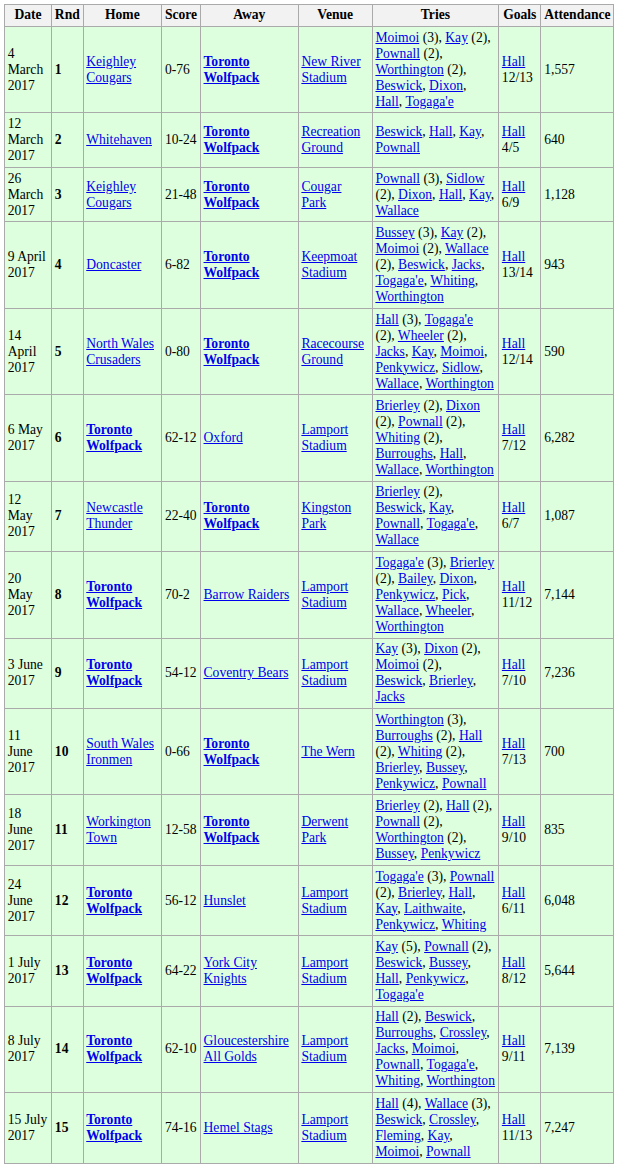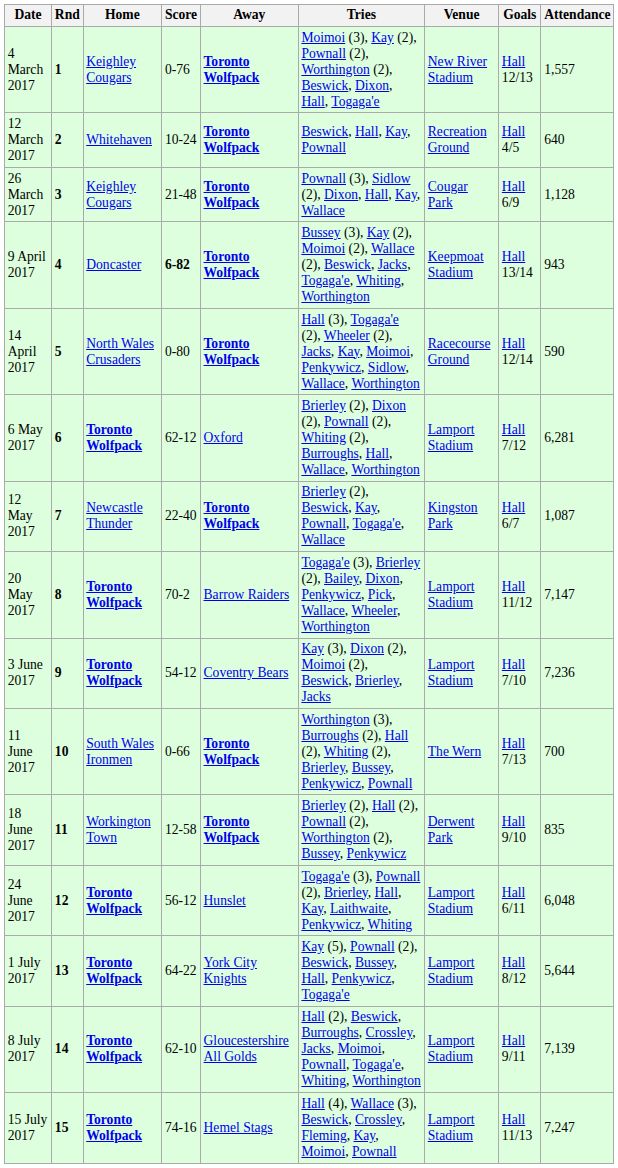 <table class="wikitable" style="font-size:85%;">
 <tr>
 <th>Date</th>
 <th>Rnd</th>
 <th>Home</th>
 <th>Score</th>
 <th>Away</th>
+<th>Tries</th>
 <th>Venue</th>
-<th>Tries</th>
 <th>Goals</th>
 <th>Attendance</th>
 </tr>
 <tr bgcolor=#DDFFDD>
 <td>4 March 2017</td>
 <td><strong>1</strong></td>
 <td> <a href='#'>Keighley Cougars</a></td>
 <td>0-76</td>
 <td> <strong><a href='#'>Toronto Wolfpack</a></strong></td>
+<td><a href='#'>Moimoi</a> (3), <a href='#'>Kay</a> (2), <a href='#'>Pownall</a> (2), <a href='#'>Worthington</a> (2), <a href='#'>Beswick</a>, <a href='#'>Dixon</a>, <a href='#'>Hall</a>, <a href='#'>Togaga'e</a></td>
 <td><a href='#'>New River Stadium</a></td>
-<td><a href='#'>Moimoi</a> (3), <a href='#'>Kay</a> (2), <a href='#'>Pownall</a> (2), <a href='#'>Worthington</a> (2), <a href='#'>Beswick</a>, <a href='#'>Dixon</a>, <a href='#'>Hall</a>, <a href='#'>Togaga'e</a></td>
 <td><a href='#'>Hall</a> 12/13</td>
 <td>1,557</td>
 </tr>
 <tr style="background:#ddffdd;" width="20" | >
 <td>12 March 2017</td>
 <td><strong>2</strong></td>
 <td> <a href='#'>Whitehaven</a></td>
 <td>10-24</td>
 <td> <strong><a href='#'>Toronto Wolfpack</a></strong></td>
+<td><a href='#'>Beswick</a>, <a href='#'>Hall</a>, <a href='#'>Kay</a>, <a href='#'>Pownall</a></td>
 <td><a href='#'>Recreation Ground</a></td>
-<td><a href='#'>Beswick</a>, <a href='#'>Hall</a>, <a href='#'>Kay</a>, <a href='#'>Pownall</a></td>
 <td><a href='#'>Hall</a> 4/5</td>
 <td>640</td>
 </tr>
 <tr style="background:#ddffdd;" width="20" | >
 <td>26 March 2017</td>
 <td><strong>3</strong></td>
 <td> <a href='#'>Keighley Cougars</a></td>
 <td>21-48</td>
 <td> <strong><a href='#'>Toronto Wolfpack</a></strong></td>
+<td><a href='#'>Pownall</a> (3), <a href='#'>Sidlow</a> (2), <a href='#'>Dixon</a>, <a href='#'>Hall</a>, <a href='#'>Kay</a>, <a href='#'>Wallace</a></td>
 <td><a href='#'>Cougar Park</a></td>
-<td><a href='#'>Pownall</a> (3), <a href='#'>Sidlow</a> (2), <a href='#'>Dixon</a>, <a href='#'>Hall</a>, <a href='#'>Kay</a>, <a href='#'>Wallace</a></td>
 <td><a href='#'>Hall</a> 6/9</td>
 <td>1,128</td>
 </tr>
 <tr style="background:#ddffdd;" width="20" | >
 <td>9 April 2017</td>
 <td><strong>4</strong></td>
 <td> <a href='#'>Doncaster</a></td>
-<td>6-82</td>
+<td><strong>6-82</strong></td>
 <td> <strong><a href='#'>Toronto Wolfpack</a></strong></td>
+<td><a href='#'>Bussey</a> (3), <a href='#'>Kay</a> (2), <a href='#'>Moimoi</a> (2), <a href='#'>Wallace</a> (2), <a href='#'>Beswick</a>, <a href='#'>Jacks</a>, <a href='#'>Togaga'e</a>, <a href='#'>Whiting</a>, <a href='#'>Worthington</a></td>
 <td><a href='#'>Keepmoat Stadium</a></td>
-<td><a href='#'>Bussey</a> (3), <a href='#'>Kay</a> (2), <a href='#'>Moimoi</a> (2), <a href='#'>Wallace</a> (2), <a href='#'>Beswick</a>, <a href='#'>Jacks</a>, <a href='#'>Togaga'e</a>, <a href='#'>Whiting</a>, <a href='#'>Worthington</a></td>
 <td><a href='#'>Hall</a> 13/14</td>
 <td>943</td>
 </tr>
 <tr style="background:#ddffdd;" width="20" | >
 <td>14 April 2017</td>
 <td><strong>5</strong></td>
 <td> <a href='#'>North Wales Crusaders</a></td>
 <td>0-80</td>
 <td> <strong><a href='#'>Toronto Wolfpack</a></strong></td>
+<td><a href='#'>Hall</a> (3), <a href='#'>Togaga'e</a> (2), <a href='#'>Wheeler</a> (2), <a href='#'>Jacks</a>, <a href='#'>Kay</a>, <a href='#'>Moimoi</a>, <a href='#'>Penkywicz</a>, <a href='#'>Sidlow</a>, <a href='#'>Wallace</a>, <a href='#'>Worthington</a></td>
 <td><a href='#'>Racecourse Ground</a></td>
-<td><a href='#'>Hall</a> (3), <a href='#'>Togaga'e</a> (2), <a href='#'>Wheeler</a> (2), <a href='#'>Jacks</a>, <a href='#'>Kay</a>, <a href='#'>Moimoi</a>, <a href='#'>Penkywicz</a>, <a href='#'>Sidlow</a>, <a href='#'>Wallace</a>, <a href='#'>Worthington</a></td>
 <td><a href='#'>Hall</a> 12/14</td>
 <td>590</td>
 </tr>
 <tr style="background:#ddffdd;" width="20" | >
 <td>6 May 2017</td>
 <td><strong>6</strong></td>
 <td> <strong><a href='#'>Toronto Wolfpack</a></strong></td>
 <td>62-12</td>
 <td> <a href='#'>Oxford</a></td>
+<td><a href='#'>Brierley</a> (2), <a href='#'>Dixon</a> (2), <a href='#'>Pownall</a> (2), <a href='#'>Whiting</a> (2), <a href='#'>Burroughs</a>, <a href='#'>Hall</a>, <a href='#'>Wallace</a>, <a href='#'>Worthington</a></td>
 <td><a href='#'>Lamport Stadium</a></td>
-<td><a href='#'>Brierley</a> (2), <a href='#'>Dixon</a> (2), <a href='#'>Pownall</a> (2), <a href='#'>Whiting</a> (2), <a href='#'>Burroughs</a>, <a href='#'>Hall</a>, <a href='#'>Wallace</a>, <a href='#'>Worthington</a></td>
 <td><a href='#'>Hall</a> 7/12</td>
-<td>6,282</td>
+<td>6,281</td>
 </tr>
 <tr style="background:#ddffdd;" width="20" | >
 <td>12 May 2017</td>
 <td><strong>7</strong></td>
 <td> <a href='#'>Newcastle Thunder</a></td>
 <td>22-40</td>
 <td> <strong><a href='#'>Toronto Wolfpack</a></strong></td>
+<td><a href='#'>Brierley</a> (2), <a href='#'>Beswick</a>, <a href='#'>Kay</a>, <a href='#'>Pownall</a>, <a href='#'>Togaga'e</a>, <a href='#'>Wallace</a></td>
 <td><a href='#'>Kingston Park</a></td>
-<td><a href='#'>Brierley</a> (2), <a href='#'>Beswick</a>, <a href='#'>Kay</a>, <a href='#'>Pownall</a>, <a href='#'>Togaga'e</a>, <a href='#'>Wallace</a></td>
 <td><a href='#'>Hall</a> 6/7</td>
 <td>1,087</td>
 </tr>
 <tr style="background:#ddffdd;" width="20" | >
 <td>20 May 2017</td>
 <td><strong>8</strong></td>
 <td> <strong><a href='#'>Toronto Wolfpack</a></strong></td>
 <td>70-2</td>
 <td> <a href='#'>Barrow Raiders</a></td>
+<td><a href='#'>Togaga'e</a> (3), <a href='#'>Brierley</a> (2), <a href='#'>Bailey</a>, <a href='#'>Dixon</a>, <a href='#'>Penkywicz</a>, <a href='#'>Pick</a>, <a href='#'>Wallace</a>, <a href='#'>Wheeler</a>, <a href='#'>Worthington</a></td>
 <td><a href='#'>Lamport Stadium</a></td>
-<td><a href='#'>Togaga'e</a> (3), <a href='#'>Brierley</a> (2), <a href='#'>Bailey</a>, <a href='#'>Dixon</a>, <a href='#'>Penkywicz</a>, <a href='#'>Pick</a>, <a href='#'>Wallace</a>, <a href='#'>Wheeler</a>, <a href='#'>Worthington</a></td>
 <td><a href='#'>Hall</a> 11/12</td>
-<td>7,144</td>
+<td>7,147</td>
 </tr>
 <tr style="background:#ddffdd;" width="20" | >
 <td>3 June 2017</td>
 <td><strong>9</strong></td>
 <td> <strong><a href='#'>Toronto Wolfpack</a></strong></td>
 <td>54-12</td>
 <td> <a href='#'>Coventry Bears</a></td>
+<td><a href='#'>Kay</a> (3), <a href='#'>Dixon</a> (2), <a href='#'>Moimoi</a> (2), <a href='#'>Beswick</a>, <a href='#'>Brierley</a>, <a href='#'>Jacks</a></td>
 <td><a href='#'>Lamport Stadium</a></td>
-<td><a href='#'>Kay</a> (3), <a href='#'>Dixon</a> (2), <a href='#'>Moimoi</a> (2), <a href='#'>Beswick</a>, <a href='#'>Brierley</a>, <a href='#'>Jacks</a></td>
 <td><a href='#'>Hall</a> 7/10</td>
 <td>7,236</td>
 </tr>
 <tr style="background:#ddffdd;" width="20" | >
 <td>11 June 2017</td>
 <td><strong>10</strong></td>
 <td> <a href='#'>South Wales Ironmen</a></td>
 <td>0-66</td>
 <td> <strong><a href='#'>Toronto Wolfpack</a></strong></td>
+<td><a href='#'>Worthington</a> (3), <a href='#'>Burroughs</a> (2), <a href='#'>Hall</a> (2), <a href='#'>Whiting</a> (2), <a href='#'>Brierley</a>, <a href='#'>Bussey</a>, <a href='#'>Penkywicz</a>, <a href='#'>Pownall</a></td>
 <td><a href='#'>The Wern</a></td>
-<td><a href='#'>Worthington</a> (3), <a href='#'>Burroughs</a> (2), <a href='#'>Hall</a> (2), <a href='#'>Whiting</a> (2), <a href='#'>Brierley</a>, <a href='#'>Bussey</a>, <a href='#'>Penkywicz</a>, <a href='#'>Pownall</a></td>
 <td><a href='#'>Hall</a> 7/13</td>
 <td>700</td>
 </tr>
 <tr style="background:#ddffdd;" width="20" | >
 <td>18 June 2017</td>
 <td><strong>11</strong></td>
 <td> <a href='#'>Workington Town</a></td>
 <td>12-58</td>
 <td> <strong><a href='#'>Toronto Wolfpack</a></strong></td>
+<td><a href='#'>Brierley</a> (2), <a href='#'>Hall</a> (2), <a href='#'>Pownall</a> (2), <a href='#'>Worthington</a> (2), <a href='#'>Bussey</a>, <a href='#'>Penkywicz</a></td>
 <td><a href='#'>Derwent Park</a></td>
-<td><a href='#'>Brierley</a> (2), <a href='#'>Hall</a> (2), <a href='#'>Pownall</a> (2), <a href='#'>Worthington</a> (2), <a href='#'>Bussey</a>, <a href='#'>Penkywicz</a></td>
 <td><a href='#'>Hall</a> 9/10</td>
 <td>835</td>
 </tr>
 <tr style="background:#ddffdd;" width="20" | >
 <td>24 June 2017</td>
 <td><strong>12</strong></td>
 <td> <strong><a href='#'>Toronto Wolfpack</a></strong></td>
 <td>56-12</td>
 <td> <a href='#'>Hunslet</a></td>
+<td><a href='#'>Togaga'e</a> (3), <a href='#'>Pownall</a> (2), <a href='#'>Brierley</a>, <a href='#'>Hall</a>, <a href='#'>Kay</a>, <a href='#'>Laithwaite</a>, <a href='#'>Penkywicz</a>, <a href='#'>Whiting</a></td>
 <td><a href='#'>Lamport Stadium</a></td>
-<td><a href='#'>Togaga'e</a> (3), <a href='#'>Pownall</a> (2), <a href='#'>Brierley</a>, <a href='#'>Hall</a>, <a href='#'>Kay</a>, <a href='#'>Laithwaite</a>, <a href='#'>Penkywicz</a>, <a href='#'>Whiting</a></td>
 <td><a href='#'>Hall</a> 6/11</td>
 <td>6,048</td>
 </tr>
 <tr style="background:#ddffdd;" width="20" | >
 <td>1 July 2017</td>
 <td><strong>13</strong></td>
 <td> <strong><a href='#'>Toronto Wolfpack</a></strong></td>
 <td>64-22</td>
 <td> <a href='#'>York City Knights</a></td>
+<td><a href='#'>Kay</a> (5), <a href='#'>Pownall</a> (2), <a href='#'>Beswick</a>, <a href='#'>Bussey</a>, <a href='#'>Hall</a>, <a href='#'>Penkywicz</a>, <a href='#'>Togaga'e</a></td>
 <td><a href='#'>Lamport Stadium</a></td>
-<td><a href='#'>Kay</a> (5), <a href='#'>Pownall</a> (2), <a href='#'>Beswick</a>, <a href='#'>Bussey</a>, <a href='#'>Hall</a>, <a href='#'>Penkywicz</a>, <a href='#'>Togaga'e</a></td>
 <td><a href='#'>Hall</a> 8/12</td>
 <td>5,644</td>
 </tr>
 <tr style="background:#ddffdd;" width="20" | >
 <td>8 July 2017</td>
 <td><strong>14</strong></td>
 <td> <strong><a href='#'>Toronto Wolfpack</a></strong></td>
 <td>62-10</td>
 <td> <a href='#'>Gloucestershire All Golds</a></td>
+<td><a href='#'>Hall</a> (2), <a href='#'>Beswick</a>, <a href='#'>Burroughs</a>, <a href='#'>Crossley</a>, <a href='#'>Jacks</a>, <a href='#'>Moimoi</a>, <a href='#'>Pownall</a>, <a href='#'>Togaga'e</a>, <a href='#'>Whiting</a>, <a href='#'>Worthington</a></td>
 <td><a href='#'>Lamport Stadium</a></td>
-<td><a href='#'>Hall</a> (2), <a href='#'>Beswick</a>, <a href='#'>Burroughs</a>, <a href='#'>Crossley</a>, <a href='#'>Jacks</a>, <a href='#'>Moimoi</a>, <a href='#'>Pownall</a>, <a href='#'>Togaga'e</a>, <a href='#'>Whiting</a>, <a href='#'>Worthington</a></td>
 <td><a href='#'>Hall</a> 9/11</td>
 <td>7,139</td>
 </tr>
 <tr style="background:#ddffdd;" width="20" | >
 <td>15 July 2017</td>
 <td><strong>15</strong></td>
 <td> <strong><a href='#'>Toronto Wolfpack</a></strong></td>
 <td>74-16</td>
 <td> <a href='#'>Hemel Stags</a></td>
+<td><a href='#'>Hall</a> (4), <a href='#'>Wallace</a> (3), <a href='#'>Beswick</a>, <a href='#'>Crossley</a>, <a href='#'>Fleming</a>, <a href='#'>Kay</a>, <a href='#'>Moimoi</a>, <a href='#'>Pownall</a></td>
 <td><a href='#'>Lamport Stadium</a></td>
-<td><a href='#'>Hall</a> (4), <a href='#'>Wallace</a> (3), <a href='#'>Beswick</a>, <a href='#'>Crossley</a>, <a href='#'>Fleming</a>, <a href='#'>Kay</a>, <a href='#'>Moimoi</a>, <a href='#'>Pownall</a></td>
 <td><a href='#'>Hall</a> 11/13</td>
 <td>7,247</td>
 </tr>
 </table>
